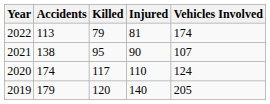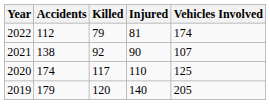 <table class = "wikitable sortable">
 <tr>
 <th>Year</th>
 <th>Accidents</th>
 <th>Killed</th>
 <th>Injured</th>
 <th>Vehicles Involved</th>
 </tr>
 <tr>
 <td>2022</td>
-<td>113</td>
+<td>112</td>
 <td>79</td>
 <td>81</td>
 <td>174</td>
 </tr>
 <tr>
 <td>2021</td>
 <td>138</td>
-<td>95</td>
+<td>92</td>
 <td>90</td>
 <td>107</td>
 </tr>
 <tr>
 <td>2020</td>
 <td>174</td>
 <td>117</td>
 <td>110</td>
-<td>124</td>
+<td>125</td>
 </tr>
 <tr>
 <td>2019</td>
 <td>179</td>
 <td>120</td>
 <td>140</td>
 <td>205</td>
 </tr>
 </table>
